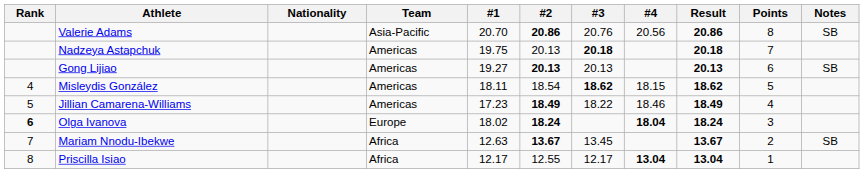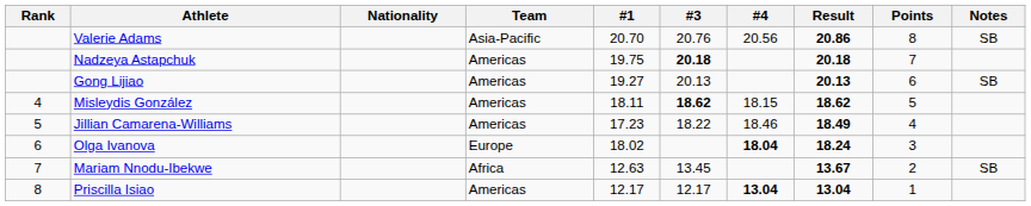 <table class="wikitable sortable" style="text-align:center"  width="75%">
 <tr>
 <th>Rank</th>
 <th>Athlete</th>
 <th>Nationality</th>
 <th>Team</th>
 <th>#1</th>
-<th>#2</th>
 <th>#3</th>
 <th>#4</th>
 <th>Result</th>
 <th>Points</th>
 <th>Notes</th>
 </tr>
 <tr>
 <td></td>
 <td align="left"><a href='#'>Valerie Adams</a></td>
 <td align=left></td>
 <td align=left>Asia-Pacific</td>
 <td>20.70</td>
-<td><strong>20.86</strong></td>
 <td>20.76</td>
 <td>20.56</td>
 <td><strong>20.86</strong></td>
 <td>8</td>
 <td>SB</td>
 </tr>
 <tr>
 <td></td>
 <td align="left"><a href='#'>Nadzeya Astapchuk</a></td>
 <td align=left></td>
 <td align=left>Americas</td>
 <td>19.75</td>
-<td>20.13</td>
 <td><strong>20.18</strong></td>
 <td></td>
 <td><strong>20.18</strong></td>
 <td>7</td>
 <td></td>
 </tr>
 <tr>
 <td></td>
 <td align="left"><a href='#'>Gong Lijiao</a></td>
 <td align=left></td>
 <td align=left>Americas</td>
 <td>19.27</td>
-<td><strong>20.13</strong></td>
 <td>20.13</td>
 <td></td>
 <td><strong>20.13</strong></td>
 <td>6</td>
 <td>SB</td>
 </tr>
 <tr>
 <td>4</td>
 <td align="left"><a href='#'>Misleydis González</a></td>
 <td align=left></td>
 <td align=left>Americas</td>
 <td>18.11</td>
-<td>18.54</td>
 <td><strong>18.62</strong></td>
 <td>18.15</td>
 <td><strong>18.62</strong></td>
 <td>5</td>
 <td></td>
 </tr>
 <tr>
 <td>5</td>
 <td align="left"><a href='#'>Jillian Camarena-Williams</a></td>
 <td align=left></td>
 <td align=left>Americas</td>
 <td>17.23</td>
-<td><strong>18.49</strong></td>
 <td>18.22</td>
 <td>18.46</td>
 <td><strong>18.49</strong></td>
 <td>4</td>
 <td></td>
 </tr>
 <tr>
-<td><strong>6</strong></td>
+<td>6</td>
 <td align="left"><a href='#'>Olga Ivanova</a></td>
 <td align=left></td>
 <td align=left>Europe</td>
 <td>18.02</td>
-<td><strong>18.24</strong></td>
 <td></td>
 <td><strong>18.04</strong></td>
 <td><strong>18.24</strong></td>
 <td>3</td>
 <td></td>
 </tr>
 <tr>
 <td>7</td>
 <td align="left"><a href='#'>Mariam Nnodu-Ibekwe</a></td>
 <td align=left></td>
 <td align=left>Africa</td>
 <td>12.63</td>
-<td><strong>13.67</strong></td>
 <td>13.45</td>
 <td></td>
 <td><strong>13.67</strong></td>
 <td>2</td>
 <td>SB</td>
 </tr>
 <tr>
 <td>8</td>
 <td align="left"><a href='#'>Priscilla Isiao</a></td>
 <td align=left></td>
-<td align=left>Africa</td>
+<td align=left>Americas</td>
 <td>12.17</td>
-<td>12.55</td>
 <td>12.17</td>
 <td><strong>13.04</strong></td>
 <td><strong>13.04</strong></td>
 <td>1</td>
 <td></td>
 </tr>
 </table>
